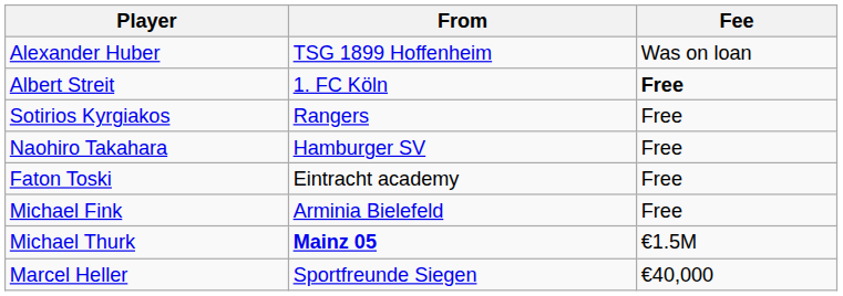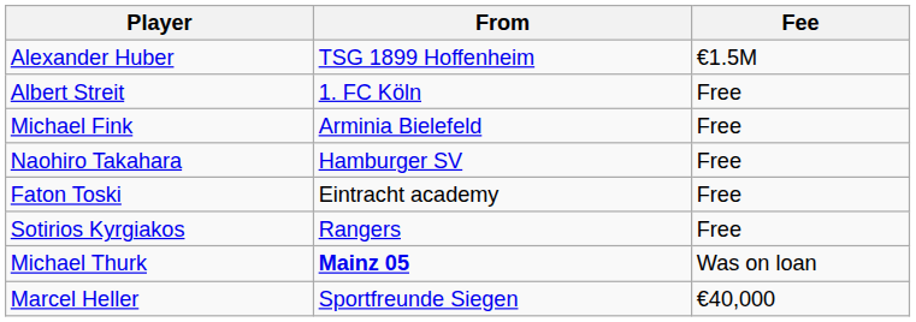 <table class="wikitable" style="text-align:center; font-size:95%;width:50%; text-align:left">
 <tr>
 <th><strong>Player</strong></th>
 <th><strong>From</strong></th>
 <th><strong>Fee</strong></th>
 </tr>
 <tr --->
 <td> <a href='#'>Alexander Huber</a></td>
 <td><a href='#'>TSG 1899 Hoffenheim</a></td>
-<td>Was on loan</td>
+<td>€1.5M</td>
 </tr>
 <tr --->
 <td> <a href='#'>Albert Streit</a></td>
 <td><a href='#'>1. FC Köln</a></td>
-<td><strong>Free</strong></td>
+<td>Free</td>
 </tr>
 <tr --->
-<td> <a href='#'>Sotirios Kyrgiakos</a></td>
-<td><a href='#'>Rangers</a></td>
+<td> <a href='#'>Michael Fink</a></td>
+<td><a href='#'>Arminia Bielefeld</a></td>
 <td>Free</td>
 </tr>
 <tr --->
 <td> <a href='#'>Naohiro Takahara</a></td>
 <td><a href='#'>Hamburger SV</a></td>
 <td>Free</td>
 </tr>
 <tr --->
 <td> <a href='#'>Faton Toski</a></td>
 <td>Eintracht academy</td>
 <td>Free</td>
 </tr>
 <tr --->
-<td> <a href='#'>Michael Fink</a></td>
-<td><a href='#'>Arminia Bielefeld</a></td>
+<td> <a href='#'>Sotirios Kyrgiakos</a></td>
+<td><a href='#'>Rangers</a></td>
 <td>Free</td>
 </tr>
 <tr --->
 <td> <a href='#'>Michael Thurk</a></td>
 <td><strong><a href='#'>Mainz 05</a></strong></td>
-<td>€1.5M</td>
+<td>Was on loan</td>
 </tr>
 <tr --->
 <td> <a href='#'>Marcel Heller</a></td>
 <td><a href='#'>Sportfreunde Siegen</a></td>
 <td>€40,000</td>
 </tr>
 </table>
